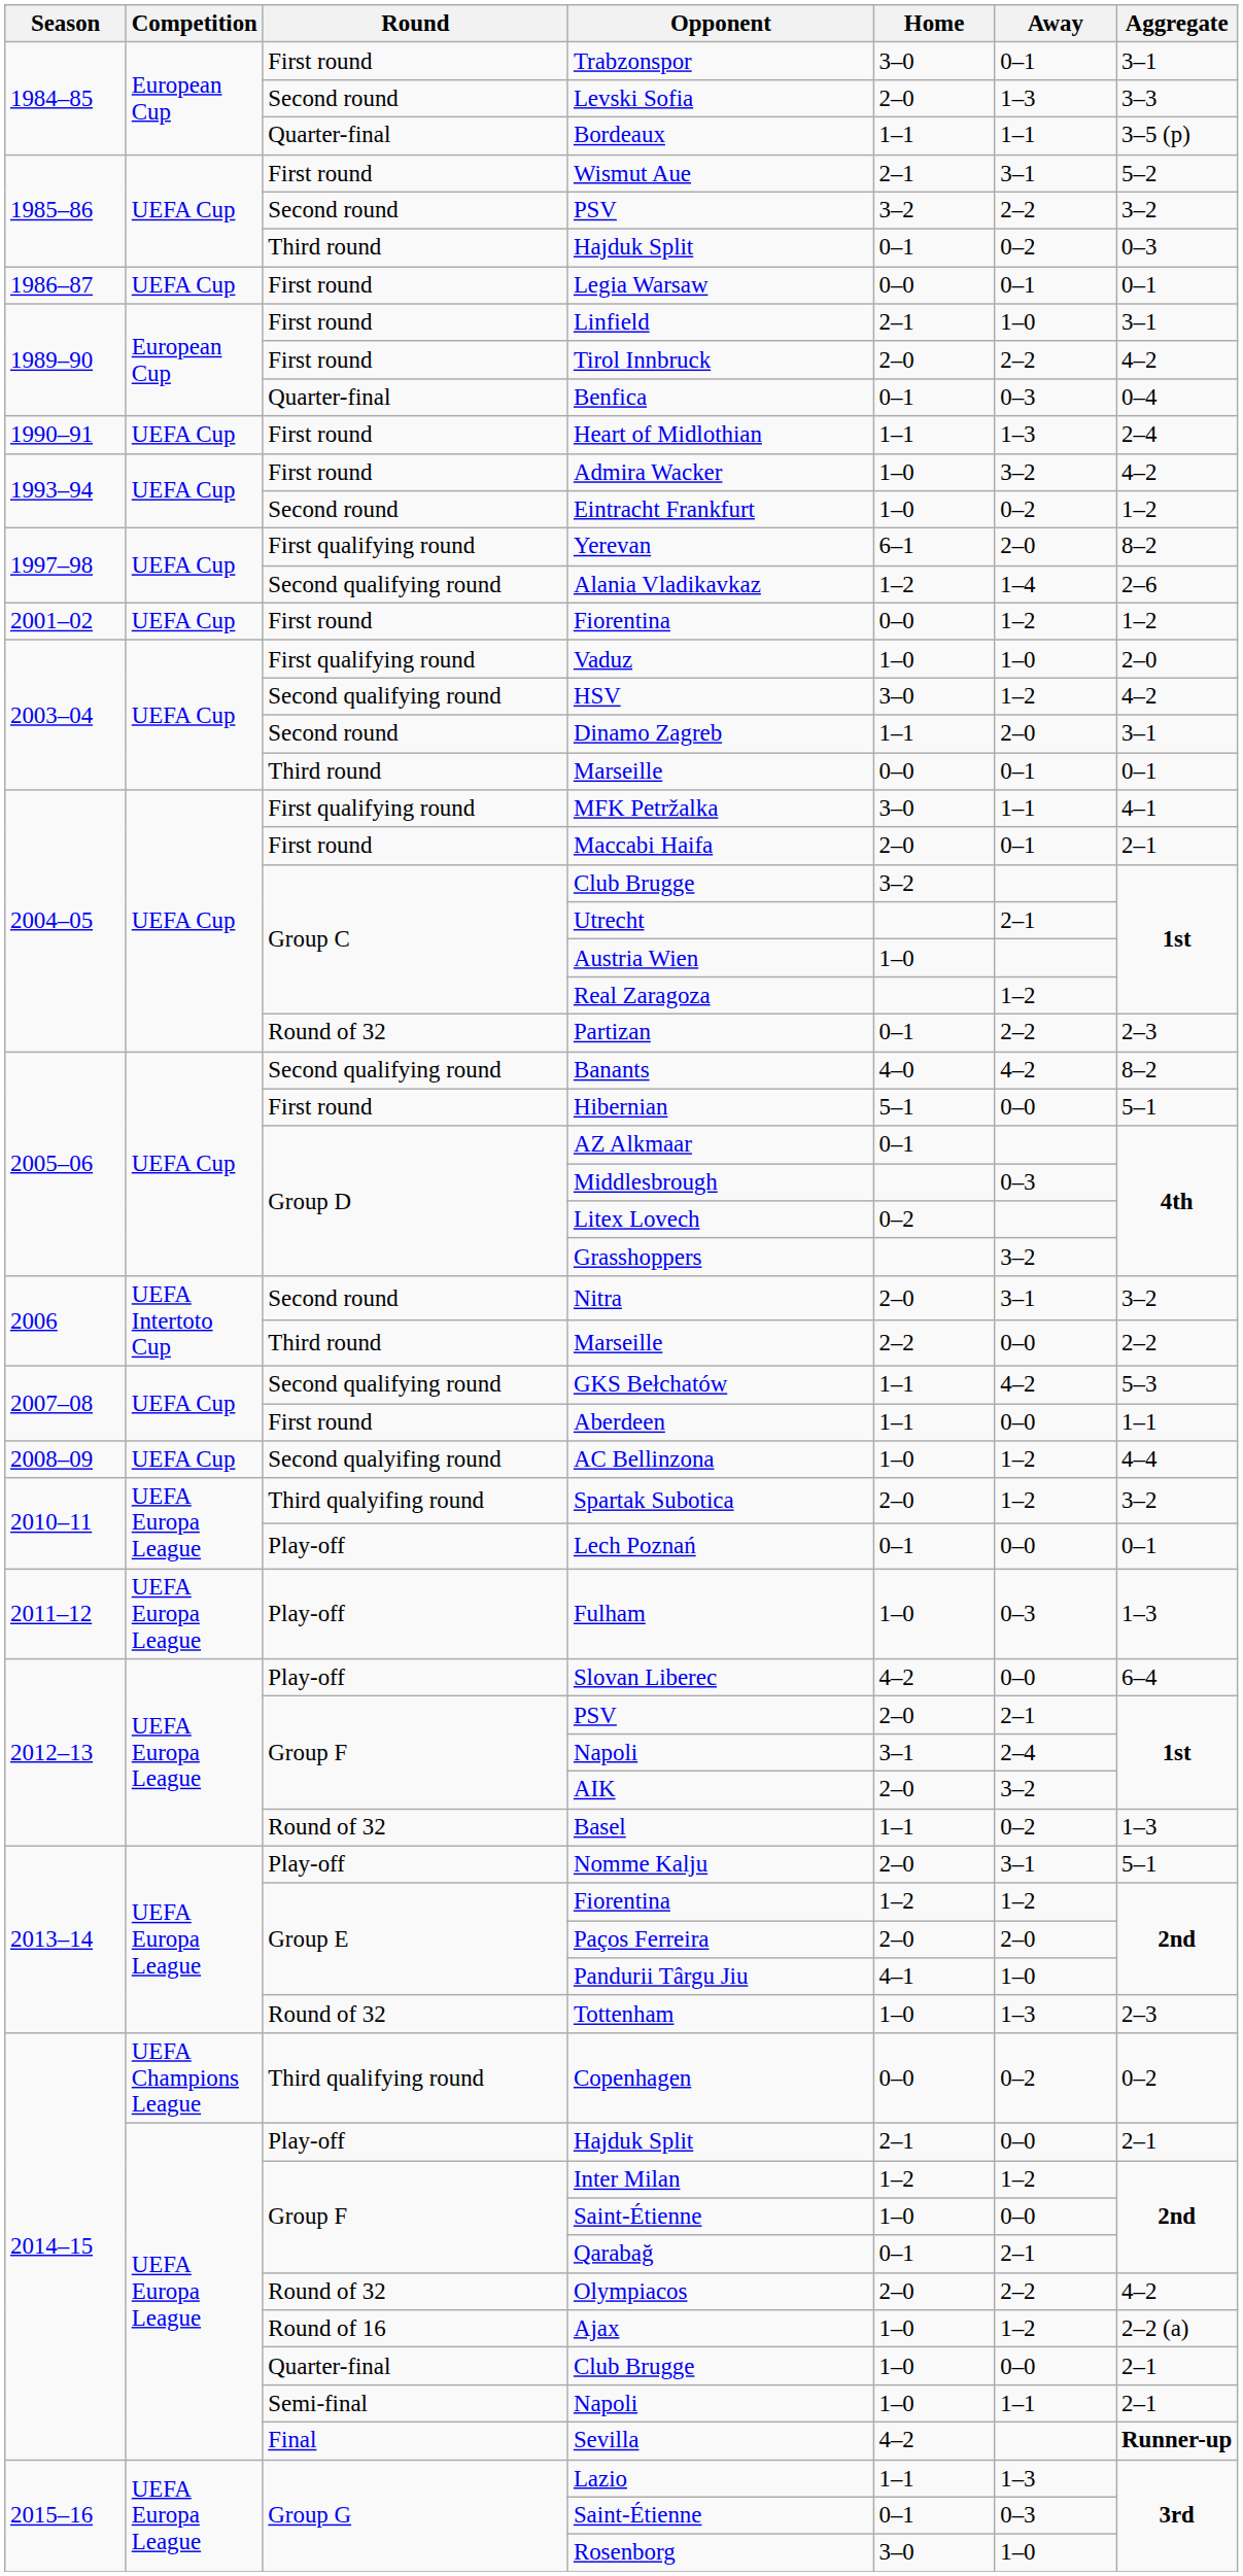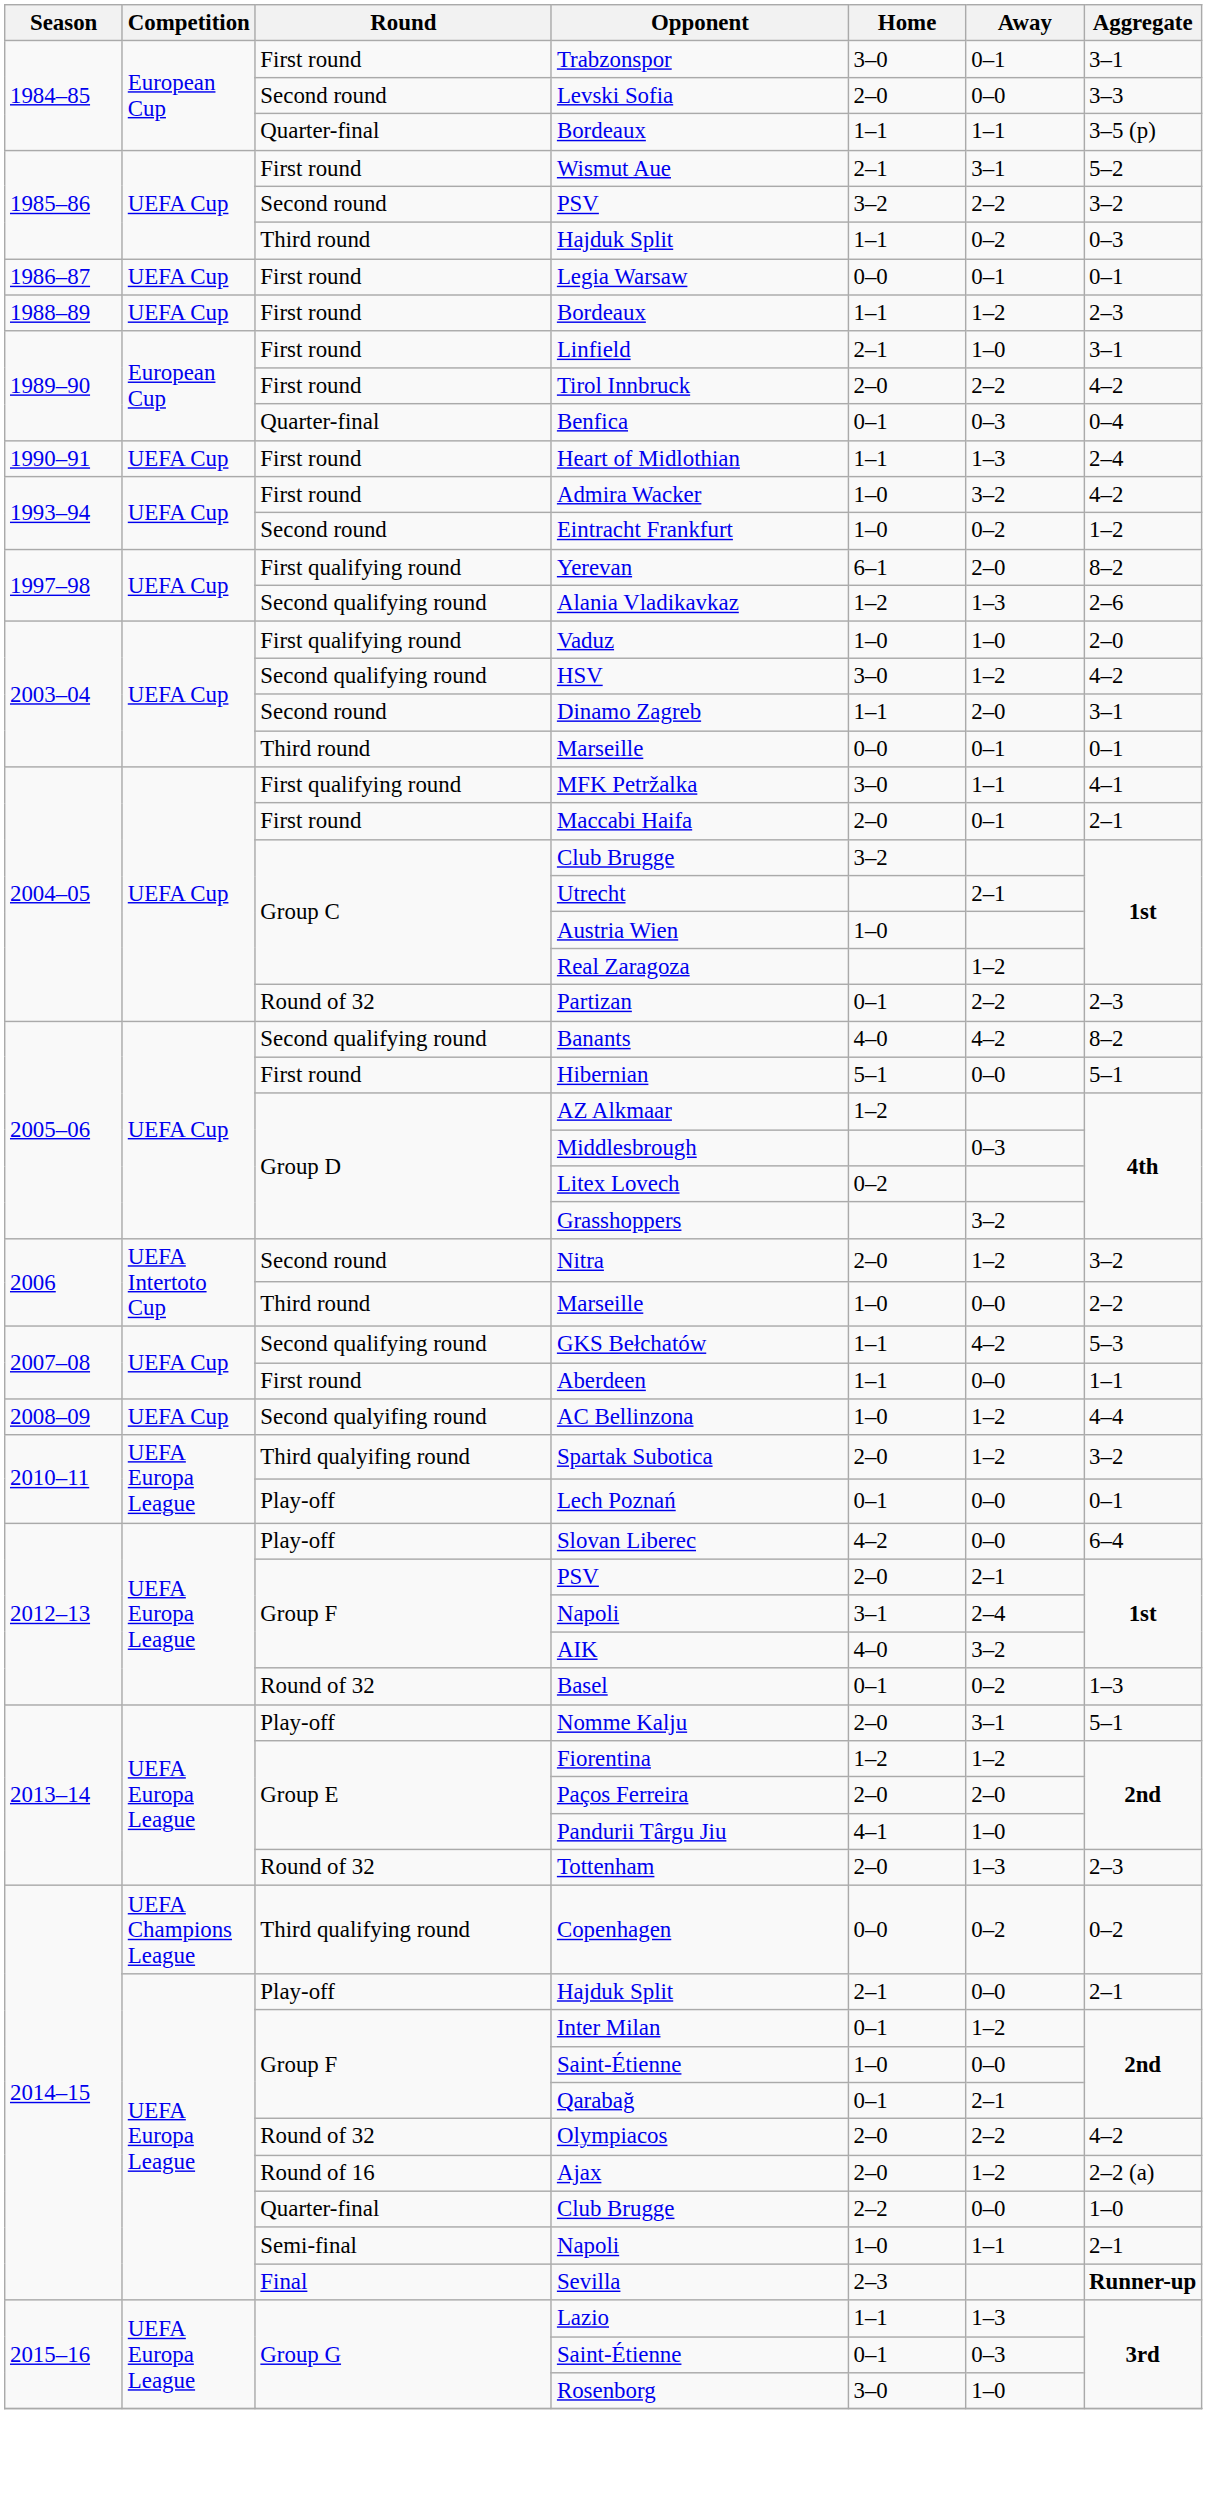 <table class="wikitable">
 <tr>
 <th width=75>Season</th>
 <th width=75>Competition</th>
 <th width=200>Round</th>
 <th width=200>Opponent</th>
 <th width=75>Home</th>
 <th width=75>Away</th>
 <th width=75>Aggregate</th>
 </tr>
 <tr>
 <td rowspan="3"><a href='#'>1984–85</a></td>
 <td rowspan="3"><a href='#'>European Cup</a></td>
 <td>First round</td>
 <td> <a href='#'>Trabzonspor</a></td>
 <td>3–0</td>
 <td>0–1</td>
 <td>3–1</td>
 </tr>
 <tr>
 <td>Second round</td>
 <td> <a href='#'>Levski Sofia</a></td>
 <td>2–0</td>
-<td>1–3</td>
+<td>0–0</td>
 <td>3–3</td>
 </tr>
 <tr>
 <td>Quarter-final</td>
 <td> <a href='#'>Bordeaux</a></td>
 <td>1–1</td>
 <td>1–1</td>
 <td>3–5 (p)</td>
 </tr>
 <tr>
 <td rowspan="3"><a href='#'>1985–86</a></td>
 <td rowspan="3"><a href='#'>UEFA Cup</a></td>
 <td>First round</td>
 <td> <a href='#'>Wismut Aue</a></td>
 <td>2–1</td>
 <td>3–1</td>
 <td>5–2</td>
 </tr>
 <tr>
 <td>Second round</td>
 <td> <a href='#'>PSV</a></td>
 <td>3–2</td>
 <td>2–2</td>
 <td>3–2</td>
 </tr>
 <tr>
 <td>Third round</td>
 <td> <a href='#'>Hajduk Split</a></td>
-<td>0–1</td>
+<td>1–1</td>
 <td>0–2</td>
 <td>0–3</td>
 </tr>
 <tr>
 <td rowspan="1"><a href='#'>1986–87</a></td>
 <td rowspan="1"><a href='#'>UEFA Cup</a></td>
 <td>First round</td>
 <td> <a href='#'>Legia Warsaw</a></td>
 <td>0–0</td>
 <td>0–1</td>
 <td>0–1</td>
+</tr>
+<tr>
+<td rowspan="1"><a href='#'>1988–89</a></td>
+<td rowspan="1"><a href='#'>UEFA Cup</a></td>
+<td>First round</td>
+<td> <a href='#'>Bordeaux</a></td>
+<td>1–1</td>
+<td>1–2</td>
+<td>2–3</td>
 </tr>
 <tr>
 <td rowspan="3"><a href='#'>1989–90</a></td>
 <td rowspan="3"><a href='#'>European Cup</a></td>
 <td>First round</td>
 <td> <a href='#'>Linfield</a></td>
 <td>2–1</td>
 <td>1–0</td>
 <td>3–1</td>
 </tr>
 <tr>
 <td>First round</td>
 <td> <a href='#'>Tirol Innbruck</a></td>
 <td>2–0</td>
 <td>2–2</td>
 <td>4–2</td>
 </tr>
 <tr>
 <td>Quarter-final</td>
 <td> <a href='#'>Benfica</a></td>
 <td>0–1</td>
 <td>0–3</td>
 <td>0–4</td>
 </tr>
 <tr>
 <td rowspan="1"><a href='#'>1990–91</a></td>
 <td rowspan="1"><a href='#'>UEFA Cup</a></td>
 <td>First round</td>
 <td> <a href='#'>Heart of Midlothian</a></td>
 <td>1–1</td>
 <td>1–3</td>
 <td>2–4</td>
 </tr>
 <tr>
 <td rowspan="2"><a href='#'>1993–94</a></td>
 <td rowspan="2"><a href='#'>UEFA Cup</a></td>
 <td>First round</td>
 <td> <a href='#'>Admira Wacker</a></td>
 <td>1–0</td>
 <td>3–2</td>
 <td>4–2</td>
 </tr>
 <tr>
 <td>Second round</td>
 <td> <a href='#'>Eintracht Frankfurt</a></td>
 <td>1–0</td>
 <td>0–2</td>
 <td>1–2</td>
 </tr>
 <tr>
 <td rowspan="2"><a href='#'>1997–98</a></td>
 <td rowspan="2"><a href='#'>UEFA Cup</a></td>
 <td>First qualifying round</td>
 <td> <a href='#'>Yerevan</a></td>
 <td>6–1</td>
 <td>2–0</td>
 <td>8–2</td>
 </tr>
 <tr>
 <td>Second qualifying round</td>
 <td> <a href='#'>Alania Vladikavkaz</a></td>
 <td>1–2</td>
-<td>1–4</td>
+<td>1–3</td>
 <td>2–6</td>
-</tr>
-<tr>
-<td><a href='#'>2001–02</a></td>
-<td><a href='#'>UEFA Cup</a></td>
-<td>First round</td>
-<td> <a href='#'>Fiorentina</a></td>
-<td>0–0</td>
-<td>1–2</td>
-<td>1–2</td>
 </tr>
 <tr>
 <td rowspan="4"><a href='#'>2003–04</a></td>
 <td rowspan="4"><a href='#'>UEFA Cup</a></td>
 <td>First qualifying round</td>
 <td> <a href='#'>Vaduz</a></td>
 <td>1–0</td>
 <td>1–0</td>
 <td>2–0</td>
 </tr>
 <tr>
 <td>Second qualifying round</td>
 <td> <a href='#'>HSV</a></td>
 <td>3–0</td>
 <td>1–2</td>
 <td>4–2</td>
 </tr>
 <tr>
 <td>Second round</td>
 <td> <a href='#'>Dinamo Zagreb</a></td>
 <td>1–1</td>
 <td>2–0</td>
 <td>3–1</td>
 </tr>
 <tr>
 <td>Third round</td>
 <td> <a href='#'>Marseille</a></td>
 <td>0–0</td>
 <td>0–1</td>
 <td>0–1</td>
 </tr>
 <tr>
 <td rowspan="7"><a href='#'>2004–05</a></td>
 <td rowspan="7"><a href='#'>UEFA Cup</a></td>
 <td>First qualifying round</td>
 <td> <a href='#'>MFK Petržalka</a></td>
 <td>3–0</td>
 <td>1–1</td>
 <td>4–1</td>
 </tr>
 <tr>
 <td>First round</td>
 <td> <a href='#'>Maccabi Haifa</a></td>
 <td>2–0</td>
 <td>0–1</td>
 <td>2–1</td>
 </tr>
 <tr>
 <td rowspan="4">Group C</td>
 <td> <a href='#'>Club Brugge</a></td>
 <td>3–2</td>
 <td></td>
 <td rowspan="4" style="text-align:center;"><strong>1st</strong></td>
 </tr>
 <tr>
 <td> <a href='#'>Utrecht</a></td>
 <td></td>
 <td>2–1</td>
 </tr>
 <tr>
 <td> <a href='#'>Austria Wien</a></td>
 <td>1–0</td>
 <td></td>
 </tr>
 <tr>
 <td> <a href='#'>Real Zaragoza</a></td>
 <td></td>
 <td>1–2</td>
 </tr>
 <tr>
 <td>Round of 32</td>
 <td> <a href='#'>Partizan</a></td>
 <td>0–1</td>
 <td>2–2</td>
 <td>2–3</td>
 </tr>
 <tr>
 <td rowspan="6"><a href='#'>2005–06</a></td>
 <td rowspan="6"><a href='#'>UEFA Cup</a></td>
 <td>Second qualifying round</td>
 <td> <a href='#'>Banants</a></td>
 <td>4–0</td>
 <td>4–2</td>
 <td>8–2</td>
 </tr>
 <tr>
 <td>First round</td>
 <td> <a href='#'>Hibernian</a></td>
 <td>5–1</td>
 <td>0–0</td>
 <td>5–1</td>
 </tr>
 <tr>
 <td rowspan="4">Group D</td>
 <td> <a href='#'>AZ Alkmaar</a></td>
-<td>0–1</td>
+<td>1–2</td>
 <td></td>
 <td rowspan="4" style="text-align:center;"><strong>4th</strong></td>
 </tr>
 <tr>
 <td> <a href='#'>Middlesbrough</a></td>
 <td></td>
 <td>0–3</td>
 </tr>
 <tr>
 <td> <a href='#'>Litex Lovech</a></td>
 <td>0–2</td>
 <td></td>
 </tr>
 <tr>
 <td> <a href='#'>Grasshoppers</a></td>
 <td></td>
 <td>3–2</td>
 </tr>
 <tr>
 <td rowspan="2"><a href='#'>2006</a></td>
 <td rowspan="2"><a href='#'>UEFA Intertoto Cup</a></td>
 <td>Second round</td>
 <td> <a href='#'>Nitra</a></td>
 <td>2–0</td>
-<td>3–1</td>
+<td>1–2</td>
 <td>3–2</td>
 </tr>
 <tr>
 <td>Third round</td>
 <td> <a href='#'>Marseille</a></td>
-<td>2–2</td>
+<td>1–0</td>
 <td>0–0</td>
 <td>2–2</td>
 </tr>
 <tr>
 <td rowspan="2"><a href='#'>2007–08</a></td>
 <td rowspan="2"><a href='#'>UEFA Cup</a></td>
 <td>Second qualifying round</td>
 <td> <a href='#'>GKS Bełchatów</a></td>
 <td>1–1</td>
 <td>4–2</td>
 <td>5–3</td>
 </tr>
 <tr>
 <td>First round</td>
 <td> <a href='#'>Aberdeen</a></td>
 <td>1–1</td>
 <td>0–0</td>
 <td>1–1</td>
 </tr>
 <tr>
 <td><a href='#'>2008–09</a></td>
 <td><a href='#'>UEFA Cup</a></td>
 <td>Second qualyifing round</td>
 <td> <a href='#'>AC Bellinzona</a></td>
 <td>1–0</td>
 <td>1–2</td>
 <td>4–4</td>
 </tr>
 <tr>
 <td rowspan="2"><a href='#'>2010–11</a></td>
 <td rowspan="2"><a href='#'>UEFA Europa League</a></td>
 <td>Third qualyifing round</td>
 <td> <a href='#'>Spartak Subotica</a></td>
 <td>2–0</td>
 <td>1–2</td>
 <td>3–2</td>
 </tr>
 <tr>
 <td>Play-off</td>
 <td> <a href='#'>Lech Poznań</a></td>
 <td>0–1</td>
 <td>0–0</td>
 <td>0–1</td>
 </tr>
 <tr>
-<td><a href='#'>2011–12</a></td>
-<td><a href='#'>UEFA Europa League</a></td>
-<td>Play-off</td>
-<td> <a href='#'>Fulham</a></td>
-<td>1–0</td>
-<td>0–3</td>
-<td>1–3</td>
-</tr>
-<tr>
 <td rowspan="5"><a href='#'>2012–13</a></td>
 <td rowspan="5"><a href='#'>UEFA Europa League</a></td>
 <td>Play-off</td>
 <td> <a href='#'>Slovan Liberec</a></td>
 <td>4–2</td>
 <td>0–0</td>
 <td>6–4</td>
 </tr>
 <tr>
 <td rowspan="3">Group F</td>
 <td> <a href='#'>PSV</a></td>
 <td>2–0</td>
 <td>2–1</td>
 <td rowspan="3" style="text-align:center;"><strong>1st</strong></td>
 </tr>
 <tr>
 <td> <a href='#'>Napoli</a></td>
 <td>3–1</td>
 <td>2–4</td>
 </tr>
 <tr>
 <td> <a href='#'>AIK</a></td>
-<td>2–0</td>
+<td>4–0</td>
 <td>3–2</td>
 </tr>
 <tr>
 <td rowspan="1">Round of 32</td>
 <td> <a href='#'>Basel</a></td>
-<td>1–1</td>
+<td>0–1</td>
 <td>0–2</td>
 <td>1–3</td>
 </tr>
 <tr>
 <td rowspan="5"><a href='#'>2013–14</a></td>
 <td rowspan="5"><a href='#'>UEFA Europa League</a></td>
 <td>Play-off</td>
 <td> <a href='#'>Nomme Kalju</a></td>
 <td>2–0</td>
 <td>3–1</td>
 <td>5–1</td>
 </tr>
 <tr>
 <td rowspan="3">Group E</td>
 <td> <a href='#'>Fiorentina</a></td>
 <td>1–2</td>
 <td>1–2</td>
 <td rowspan="3" style="text-align:center;"><strong>2nd</strong></td>
 </tr>
 <tr>
 <td> <a href='#'>Paços Ferreira</a></td>
 <td>2–0</td>
 <td>2–0</td>
 </tr>
 <tr>
 <td> <a href='#'>Pandurii Târgu Jiu</a></td>
 <td>4–1</td>
 <td>1–0</td>
 </tr>
 <tr>
 <td rowspan="1">Round of 32</td>
 <td> <a href='#'>Tottenham</a></td>
-<td>1–0</td>
+<td>2–0</td>
 <td>1–3</td>
 <td>2–3</td>
 </tr>
 <tr>
 <td rowspan="10"><a href='#'>2014–15</a></td>
 <td rowspan="1"><a href='#'>UEFA Champions League</a></td>
 <td>Third qualifying round</td>
 <td> <a href='#'>Copenhagen</a></td>
 <td>0–0</td>
 <td>0–2</td>
 <td>0–2</td>
 </tr>
 <tr>
 <td rowspan="9"><a href='#'>UEFA Europa League</a></td>
 <td>Play-off</td>
 <td> <a href='#'>Hajduk Split</a></td>
 <td>2–1</td>
 <td>0–0</td>
 <td>2–1</td>
 </tr>
 <tr>
 <td rowspan="3">Group F</td>
 <td> <a href='#'>Inter Milan</a></td>
-<td>1–2</td>
+<td>0–1</td>
 <td>1–2</td>
 <td rowspan="3" style="text-align:center;"><strong>2nd</strong></td>
 </tr>
 <tr>
 <td> <a href='#'>Saint-Étienne</a></td>
 <td>1–0</td>
 <td>0–0</td>
 </tr>
 <tr>
 <td> <a href='#'>Qarabağ</a></td>
 <td>0–1</td>
 <td>2–1</td>
 </tr>
 <tr>
 <td rowspan="1">Round of 32</td>
 <td> <a href='#'>Olympiacos</a></td>
 <td>2–0</td>
 <td>2–2</td>
 <td>4–2</td>
 </tr>
 <tr>
 <td rowspan="1">Round of 16</td>
 <td> <a href='#'>Ajax</a></td>
-<td>1–0</td>
+<td>2–0</td>
 <td>1–2</td>
 <td>2–2 (a)</td>
 </tr>
 <tr>
 <td rowspan="1">Quarter-final</td>
 <td> <a href='#'>Club Brugge</a></td>
+<td>2–2</td>
+<td>0–0</td>
 <td>1–0</td>
-<td>0–0</td>
-<td>2–1</td>
 </tr>
 <tr>
 <td rowspan="1">Semi-final</td>
 <td> <a href='#'>Napoli</a></td>
 <td>1–0</td>
 <td>1–1</td>
 <td>2–1</td>
 </tr>
 <tr>
 <td rowspan="1"><a href='#'>Final</a></td>
 <td> <a href='#'>Sevilla</a></td>
-<td>4–2</td>
+<td>2–3</td>
 <td></td>
 <td rowspan="1" style="text-align:center;"><strong>Runner-up</strong></td>
 </tr>
 <tr>
 <td rowspan="3"><a href='#'>2015–16</a></td>
 <td rowspan="3"><a href='#'>UEFA Europa League</a></td>
 <td rowspan="3"><a href='#'>Group G</a></td>
 <td> <a href='#'>Lazio</a></td>
 <td>1–1</td>
 <td>1–3</td>
 <td rowspan="3" style="text-align:center;"><strong>3rd</strong></td>
 </tr>
 <tr>
 <td> <a href='#'>Saint-Étienne</a></td>
 <td>0–1</td>
 <td>0–3</td>
 </tr>
 <tr>
 <td> <a href='#'>Rosenborg</a></td>
 <td>3–0</td>
 <td>1–0</td>
 </tr>
 <tr>
 </tr>
 </table>
